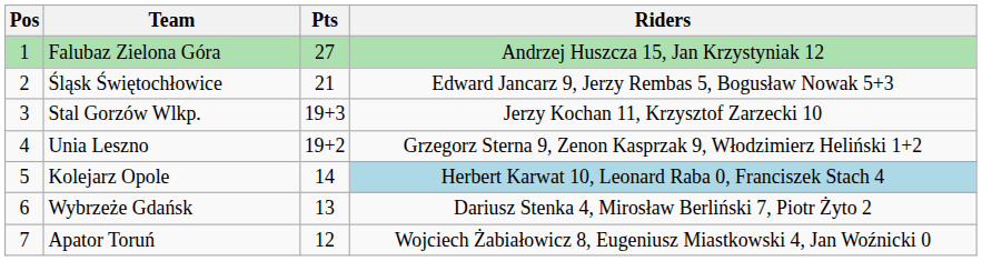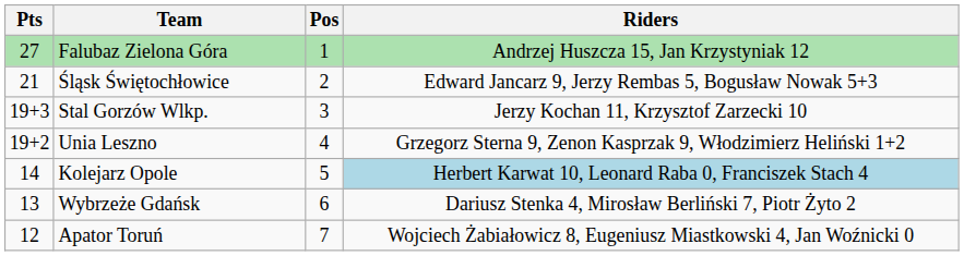 <table class="wikitable" style="font-size: 100%">
 <tr>
+<th width=20>Pts</th>
+<th width=200>Team</th>
 <th width=20>Pos</th>
-<th width=200>Team</th>
-<th width=20>Pts</th>
 <th width=500>Riders</th>
 </tr>
 <tr align=center style="background:#ACE1AF;">
+<td>27</td>
+<td align="left">Falubaz Zielona Góra</td>
 <td>1</td>
-<td align="left">Falubaz Zielona Góra</td>
-<td>27</td>
 <td>Andrzej Huszcza 15, Jan Krzystyniak 12</td>
 </tr>
 <tr align=center>
+<td>21</td>
+<td align="left">Śląsk Świętochłowice</td>
 <td>2</td>
-<td align="left">Śląsk Świętochłowice</td>
-<td>21</td>
 <td>Edward Jancarz 9, Jerzy Rembas 5, Bogusław Nowak 5+3</td>
 </tr>
 <tr align=center>
+<td>19+3</td>
+<td align="left">Stal Gorzów Wlkp.</td>
 <td>3</td>
-<td align="left">Stal Gorzów Wlkp.</td>
-<td>19+3</td>
 <td>Jerzy Kochan 11, Krzysztof Zarzecki 10</td>
 </tr>
 <tr align=center>
+<td>19+2</td>
+<td align="left">Unia Leszno</td>
 <td>4</td>
-<td align="left">Unia Leszno</td>
-<td>19+2</td>
 <td>Grzegorz Sterna 9, Zenon Kasprzak 9, Włodzimierz Heliński 1+2</td>
 </tr>
 <tr align=center>
+<td>14</td>
+<td align="left">Kolejarz Opole</td>
 <td>5</td>
-<td align="left">Kolejarz Opole</td>
-<td>14</td>
 <td style="background: lightblue;">Herbert Karwat 10, Leonard Raba 0, Franciszek Stach 4</td>
 </tr>
 <tr align=center>
+<td>13</td>
+<td align="left">Wybrzeże Gdańsk</td>
 <td>6</td>
-<td align="left">Wybrzeże Gdańsk</td>
-<td>13</td>
 <td>Dariusz Stenka 4, Mirosław Berliński 7, Piotr Żyto 2</td>
 </tr>
 <tr align=center>
+<td>12</td>
+<td align="left">Apator Toruń</td>
 <td>7</td>
-<td align="left">Apator Toruń</td>
-<td>12</td>
 <td>Wojciech Żabiałowicz 8, Eugeniusz Miastkowski 4, Jan Woźnicki 0</td>
 </tr>
 </table>
